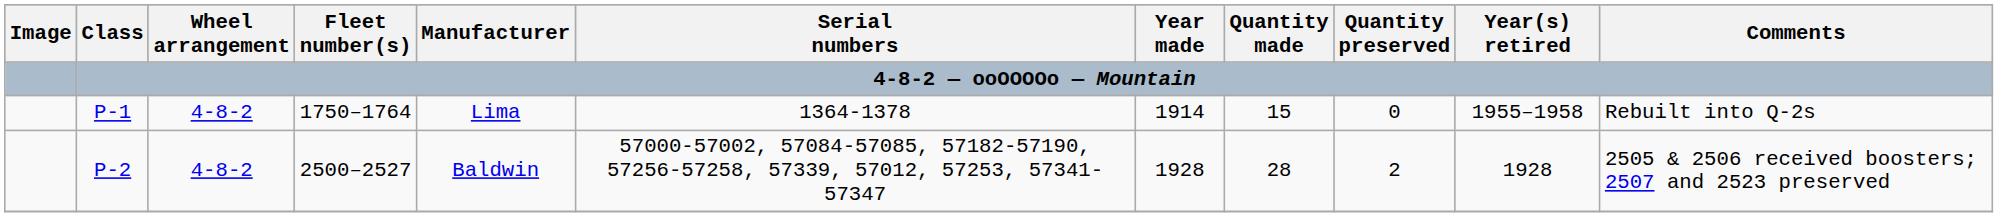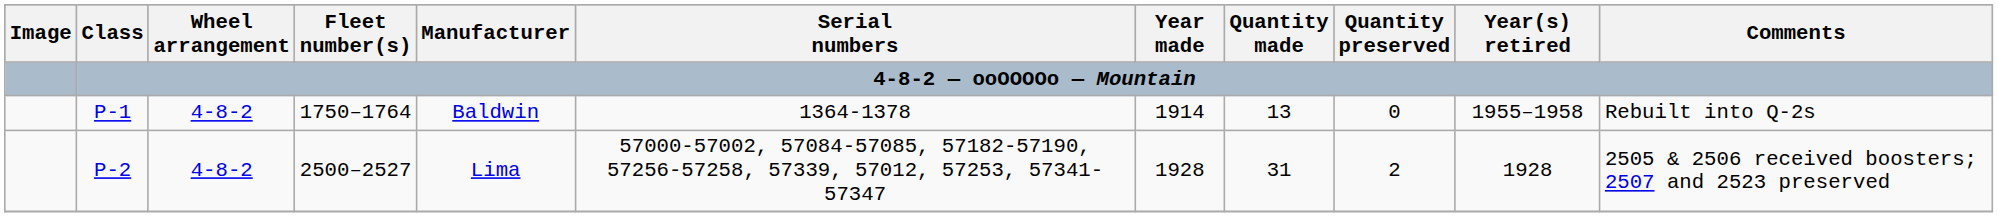 <table class="wikitable" style="text-align:center">
 <tr style="background:#AABBCC; font-weight:bold">
 <th>Image</th>
 <th>Class</th>
 <th>Wheel<br>arrangement</th>
 <th>Fleet<br>number(s)</th>
 <th>Manufacturer</th>
 <th>Serial<br>numbers</th>
 <th>Year made</th>
 <th>Quantity<br>made</th>
 <th>Quantity<br>preserved</th>
 <th>Year(s) retired</th>
 <th>Comments</th>
 </tr>
 <tr style="background:#AABBCC; font-weight:bold">
 <td></td>
 <td colspan="10">4-8-2 — ooOOOOo — <em>Mountain</em></td>
 </tr>
 <tr>
 <td></td>
 <td><a href='#'>P-1</a></td>
 <td><a href='#'>4-8-2</a></td>
 <td>1750–1764</td>
-<td><a href='#'>Lima</a></td>
+<td><a href='#'>Baldwin</a></td>
 <td>1364-1378</td>
 <td>1914</td>
-<td>15</td>
+<td>13</td>
 <td>0</td>
 <td>1955–1958</td>
 <td align=left>Rebuilt into Q-2s</td>
 </tr>
 <tr>
 <td></td>
 <td><a href='#'>P-2</a></td>
 <td><a href='#'>4-8-2</a></td>
 <td>2500–2527</td>
-<td><a href='#'>Baldwin</a></td>
+<td><a href='#'>Lima</a></td>
 <td>57000-57002, 57084-57085, 57182-57190, 57256-57258, 57339, 57012, 57253, 57341-57347</td>
 <td>1928</td>
-<td>28</td>
+<td>31</td>
 <td>2</td>
 <td>1928</td>
 <td align=left>2505 & 2506 received boosters; <a href='#'>2507</a> and 2523 preserved</td>
 </tr>
 <tr>
 </tr>
 </table>
